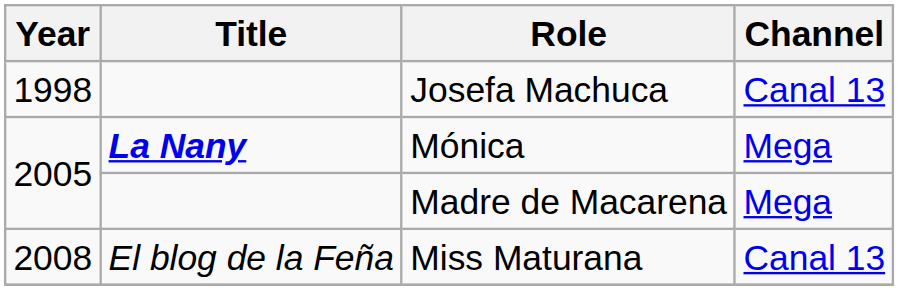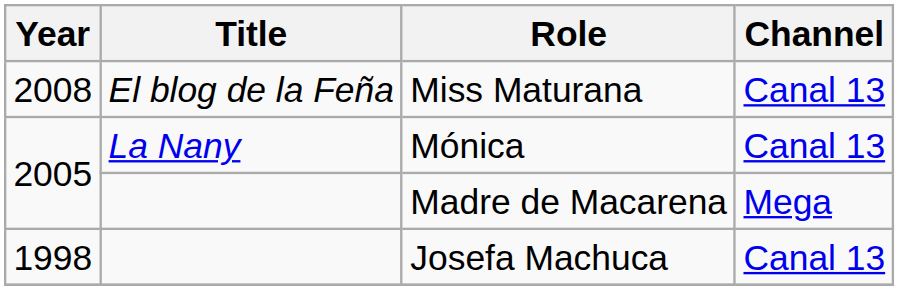 <table class="wikitable" style="font-size: 95%;">
 <tr>
 <th>Year</th>
 <th>Title</th>
 <th>Role</th>
 <th>Channel</th>
 </tr>
 <tr>
-<td>1998</td>
-<td><em></em></td>
-<td>Josefa Machuca</td>
+<td>2008</td>
+<td><em>El blog de la Feña</em></td>
+<td>Miss Maturana</td>
 <td><a href='#'>Canal 13</a></td>
 </tr>
 <tr>
 <td rowspan="2">2005</td>
-<td><strong><em><a href='#'>La Nany</a></em></strong></td>
+<td><em><a href='#'>La Nany</a></em></td>
 <td>Mónica</td>
-<td><a href='#'>Mega</a></td>
+<td><a href='#'>Canal 13</a></td>
 </tr>
 <tr>
 <td><em></em></td>
 <td>Madre de Macarena</td>
 <td><a href='#'>Mega</a></td>
 </tr>
 <tr>
-<td>2008</td>
-<td><em>El blog de la Feña</em></td>
-<td>Miss Maturana</td>
+<td>1998</td>
+<td><em></em></td>
+<td>Josefa Machuca</td>
 <td><a href='#'>Canal 13</a></td>
 </tr>
 <tr>
 </tr>
 </table>
